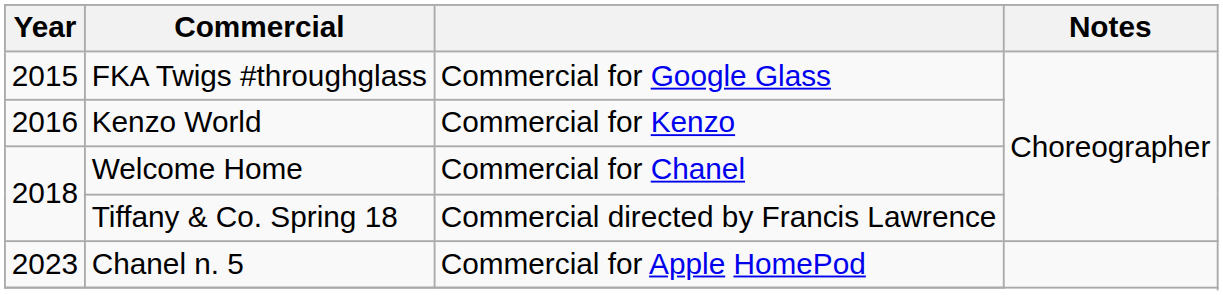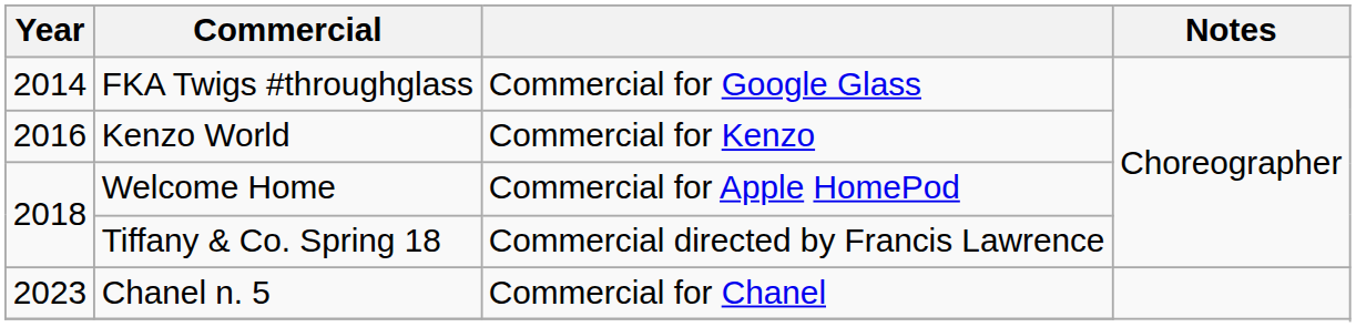 <table class="wikitable sortable">
 <tr>
 <th>Year</th>
 <th>Commercial</th>
 <th></th>
 <th>Notes</th>
 </tr>
 <tr>
-<td>2015</td>
+<td>2014</td>
 <td>FKA Twigs #throughglass</td>
 <td>Commercial for <a href='#'>Google Glass</a></td>
 <td rowspan=4>Choreographer</td>
 </tr>
 <tr>
 <td>2016</td>
 <td>Kenzo World</td>
 <td>Commercial for <a href='#'>Kenzo</a></td>
 </tr>
 <tr>
 <td rowspan="2">2018</td>
 <td>Welcome Home</td>
-<td>Commercial for <a href='#'>Chanel</a></td>
+<td>Commercial for <a href='#'>Apple</a> <a href='#'>HomePod</a></td>
 </tr>
 <tr>
 <td>Tiffany & Co. Spring 18</td>
 <td>Commercial directed by Francis Lawrence</td>
 </tr>
 <tr>
 <td>2023</td>
 <td>Chanel n. 5</td>
-<td>Commercial for <a href='#'>Apple</a> <a href='#'>HomePod</a></td>
+<td>Commercial for <a href='#'>Chanel</a></td>
 </tr>
 <tr>
 </tr>
 </table>
